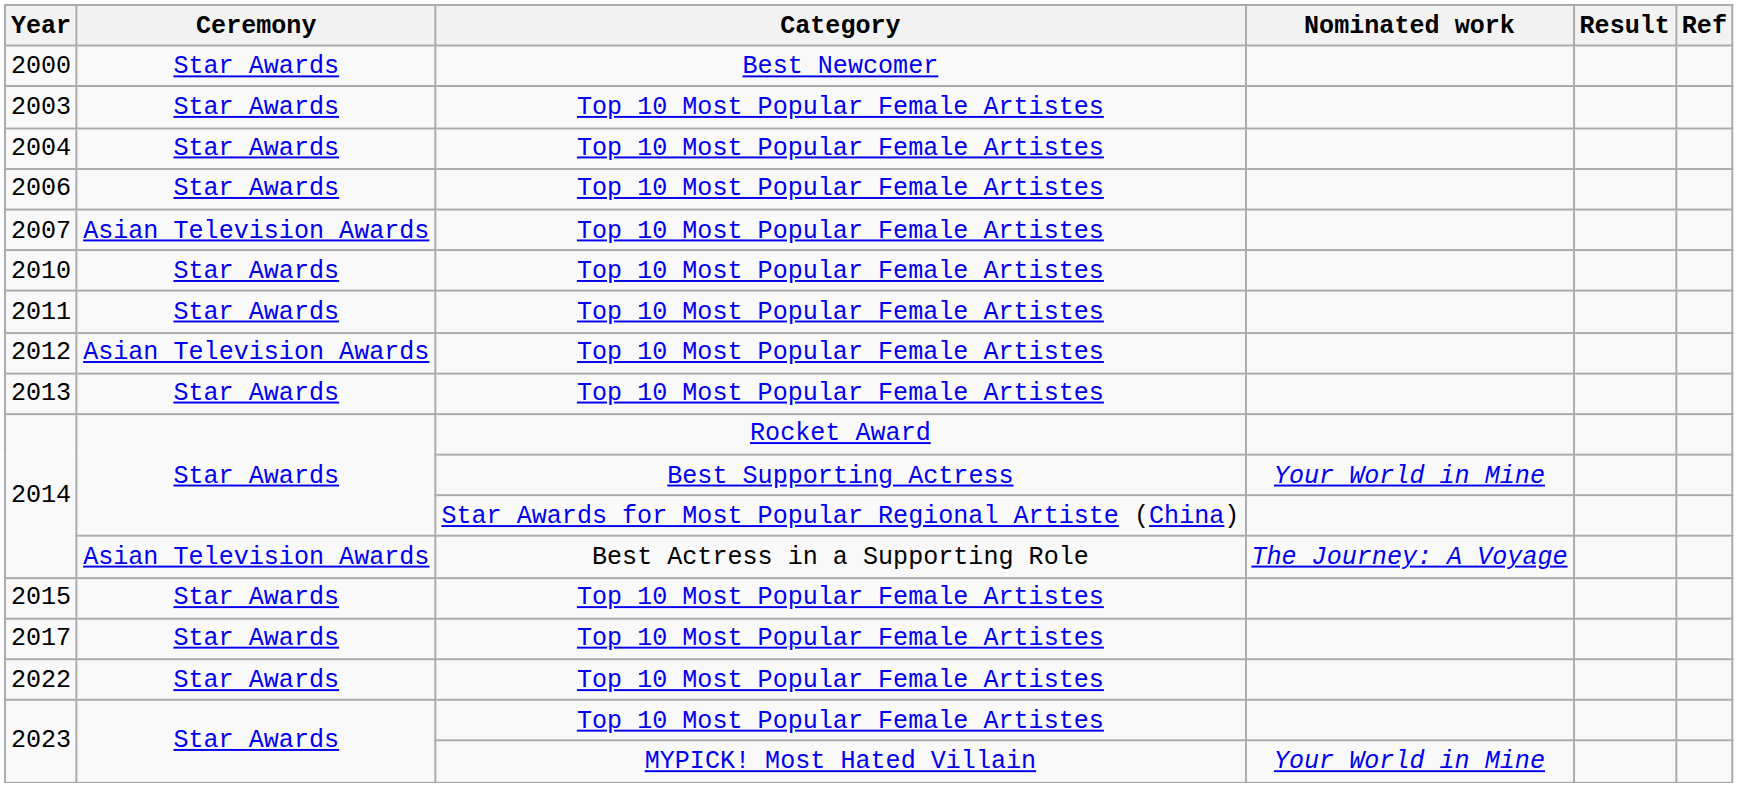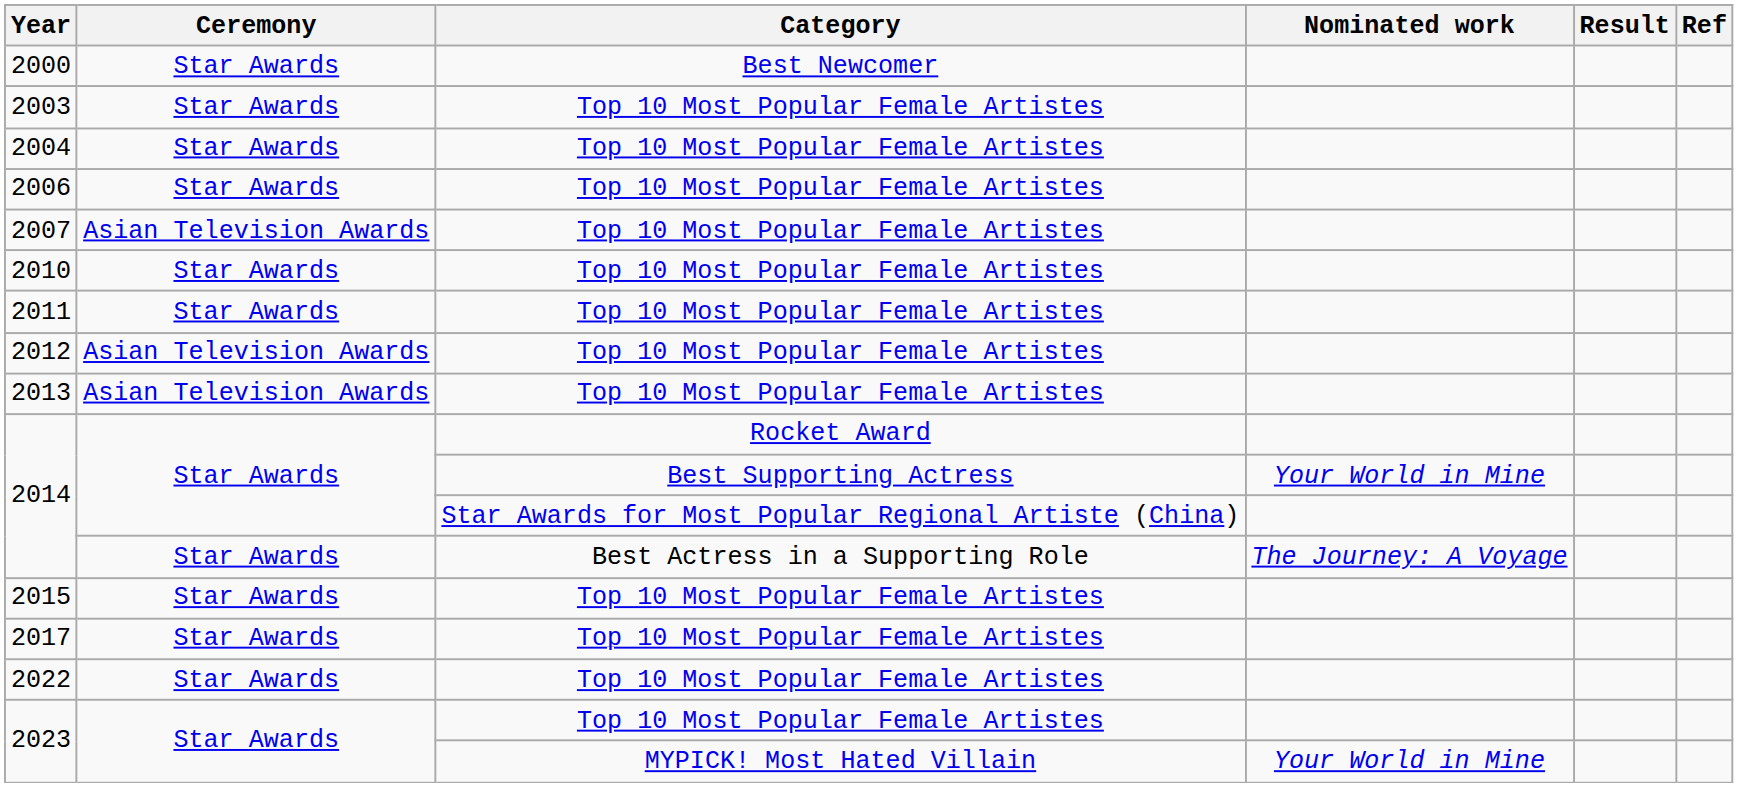 <table class="wikitable sortable" style="text-align: center;">
 <tr>
 <th>Year</th>
 <th>Ceremony</th>
 <th>Category</th>
 <th>Nominated work</th>
 <th>Result</th>
 <th>Ref</th>
 </tr>
 <tr>
 <td>2000</td>
 <td><a href='#'>Star Awards</a></td>
 <td><a href='#'>Best Newcomer</a></td>
 <td></td>
 <td></td>
 <td></td>
 </tr>
 <tr>
 <td>2003</td>
 <td><a href='#'>Star Awards</a></td>
 <td><a href='#'>Top 10 Most Popular Female Artistes</a></td>
 <td></td>
 <td></td>
 <td></td>
 </tr>
 <tr>
 <td>2004</td>
 <td><a href='#'>Star Awards</a></td>
 <td><a href='#'>Top 10 Most Popular Female Artistes</a></td>
 <td></td>
 <td></td>
 <td></td>
 </tr>
 <tr>
 <td>2006</td>
 <td><a href='#'>Star Awards</a></td>
 <td><a href='#'>Top 10 Most Popular Female Artistes</a></td>
 <td></td>
 <td></td>
 <td></td>
 </tr>
 <tr>
 <td>2007</td>
 <td><a href='#'>Asian Television Awards</a></td>
 <td><a href='#'>Top 10 Most Popular Female Artistes</a></td>
 <td></td>
 <td></td>
 <td></td>
 </tr>
 <tr>
 <td>2010</td>
 <td><a href='#'>Star Awards</a></td>
 <td><a href='#'>Top 10 Most Popular Female Artistes</a></td>
 <td></td>
 <td></td>
 <td></td>
 </tr>
 <tr>
 <td>2011</td>
 <td><a href='#'>Star Awards</a></td>
 <td><a href='#'>Top 10 Most Popular Female Artistes</a></td>
 <td></td>
 <td></td>
 <td></td>
 </tr>
 <tr>
 <td>2012</td>
 <td><a href='#'>Asian Television Awards</a></td>
 <td><a href='#'>Top 10 Most Popular Female Artistes</a></td>
 <td></td>
 <td></td>
 <td></td>
 </tr>
 <tr>
 <td>2013</td>
-<td><a href='#'>Star Awards</a></td>
+<td><a href='#'>Asian Television Awards</a></td>
 <td><a href='#'>Top 10 Most Popular Female Artistes</a></td>
 <td></td>
 <td></td>
 <td></td>
 </tr>
 <tr>
 <td rowspan="4">2014</td>
 <td rowspan="3"><a href='#'>Star Awards</a></td>
 <td><a href='#'>Rocket Award</a></td>
 <td></td>
 <td></td>
 <td></td>
 </tr>
 <tr>
 <td><a href='#'>Best Supporting Actress</a></td>
 <td><em><a href='#'>Your World in Mine</a></em></td>
 <td></td>
 <td></td>
 </tr>
 <tr>
 <td><a href='#'>Star Awards for Most Popular Regional Artiste</a> (<a href='#'>China</a>)</td>
 <td></td>
 <td></td>
 <td></td>
 </tr>
 <tr>
-<td><a href='#'>Asian Television Awards</a></td>
+<td><a href='#'>Star Awards</a></td>
 <td>Best Actress in a Supporting Role</td>
 <td><em><a href='#'>The Journey: A Voyage</a></em></td>
 <td></td>
 <td></td>
 </tr>
 <tr>
 <td>2015</td>
 <td><a href='#'>Star Awards</a></td>
 <td><a href='#'>Top 10 Most Popular Female Artistes</a></td>
 <td></td>
 <td></td>
 <td></td>
 </tr>
 <tr>
 <td>2017</td>
 <td><a href='#'>Star Awards</a></td>
 <td><a href='#'>Top 10 Most Popular Female Artistes</a></td>
 <td></td>
 <td></td>
 <td></td>
 </tr>
 <tr>
 <td>2022</td>
 <td><a href='#'>Star Awards</a></td>
 <td><a href='#'>Top 10 Most Popular Female Artistes</a></td>
 <td></td>
 <td></td>
 <td></td>
 </tr>
 <tr>
 <td rowspan="2">2023</td>
 <td rowspan="2"><a href='#'>Star Awards</a></td>
 <td><a href='#'>Top 10 Most Popular Female Artistes</a></td>
 <td></td>
 <td></td>
 <td></td>
 </tr>
 <tr>
 <td><a href='#'>MYPICK! Most Hated Villain</a></td>
 <td><em><a href='#'>Your World in Mine</a></em></td>
 <td></td>
 <td></td>
 </tr>
 </table>
